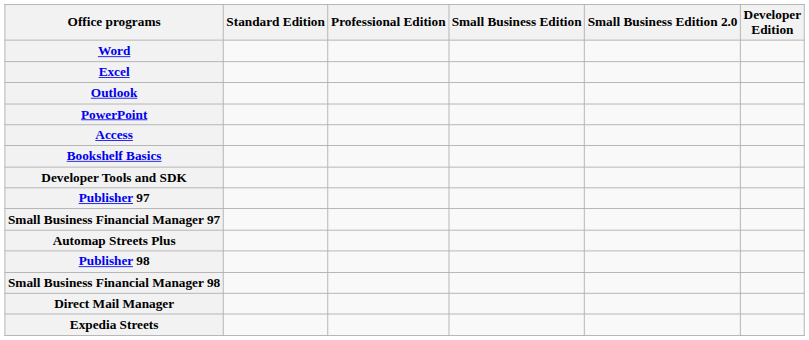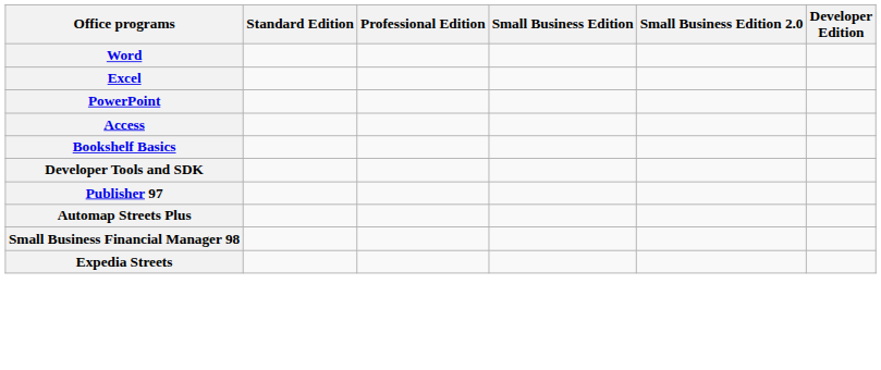 <table class="wikitable plainrowheaders" style="margin:auto">
 <tr>
 <th scope="col">Office programs</th>
 <th scope="col">Standard Edition</th>
 <th scope="col">Professional Edition</th>
 <th scope="col">Small Business Edition</th>
 <th scope="col">Small Business Edition 2.0</th>
 <th scope="col">Developer<br>Edition</th>
 </tr>
 <tr>
 <th scope="row"><a href='#'>Word</a></th>
 <td></td>
 <td></td>
 <td></td>
 <td></td>
 <td></td>
 </tr>
 <tr>
 <th scope="row"><a href='#'>Excel</a></th>
-<td></td>
-<td></td>
-<td></td>
-<td></td>
-<td></td>
-</tr>
-<tr>
-<th scope="row"><a href='#'>Outlook</a></th>
 <td></td>
 <td></td>
 <td></td>
 <td></td>
 <td></td>
 </tr>
 <tr>
 <th scope="row"><a href='#'>PowerPoint</a></th>
 <td></td>
 <td></td>
 <td></td>
 <td></td>
 <td></td>
 </tr>
 <tr>
 <th scope="row"><a href='#'>Access</a></th>
 <td></td>
 <td></td>
 <td></td>
 <td></td>
 <td></td>
 </tr>
 <tr>
 <th scope="row"><a href='#'>Bookshelf Basics</a></th>
 <td></td>
 <td></td>
 <td></td>
 <td></td>
 <td></td>
 </tr>
 <tr>
 <th scope="row">Developer Tools and SDK</th>
 <td></td>
 <td></td>
 <td></td>
 <td></td>
 <td></td>
 </tr>
 <tr>
 <th scope="row"><a href='#'>Publisher</a> 97</th>
 <td></td>
 <td></td>
 <td></td>
 <td></td>
 <td></td>
 </tr>
 <tr>
-<th scope="row">Small Business Financial Manager 97</th>
-<td></td>
-<td></td>
-<td></td>
-<td></td>
-<td></td>
-</tr>
-<tr>
 <th scope="row">Automap Streets Plus</th>
-<td></td>
-<td></td>
-<td></td>
-<td></td>
-<td></td>
-</tr>
-<tr>
-<th scope="row"><a href='#'>Publisher</a> 98</th>
 <td></td>
 <td></td>
 <td></td>
 <td></td>
 <td></td>
 </tr>
 <tr>
 <th scope="row">Small Business Financial Manager 98</th>
 <td></td>
 <td></td>
 <td></td>
 <td></td>
 <td></td>
 </tr>
 <tr>
-<th scope="row">Direct Mail Manager</th>
-<td></td>
-<td></td>
-<td></td>
-<td></td>
-<td></td>
-</tr>
-<tr>
 <th scope="row">Expedia Streets</th>
 <td></td>
 <td></td>
 <td></td>
 <td></td>
 <td></td>
 </tr>
 </table>
